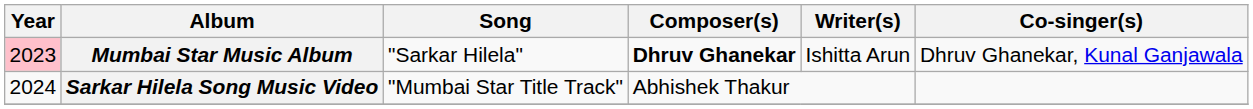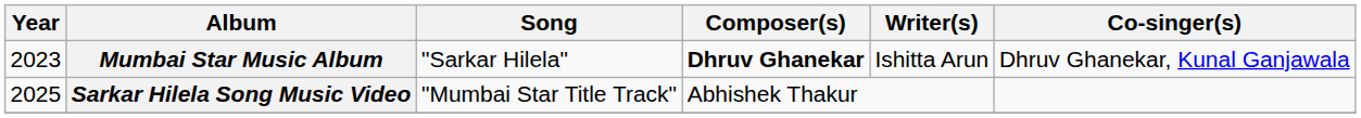 <table class="wikitable plainrowheaders">
 <tr>
 <th scope="col">Year</th>
 <th scope="col">Album</th>
 <th scope="col">Song</th>
 <th scope="col">Composer(s)</th>
 <th scope="col">Writer(s)</th>
 <th scope="col">Co-singer(s)</th>
 </tr>
 <tr>
-<td style="background: pink;">2023</td>
+<td>2023</td>
 <th><em>Mumbai Star Music Album</em></th>
 <td>"Sarkar Hilela"</td>
 <td><strong>Dhruv Ghanekar</strong></td>
 <td>Ishitta Arun</td>
 <td>Dhruv Ghanekar, <a href='#'>Kunal Ganjawala</a></td>
 </tr>
 <tr>
-<td>2024</td>
+<td>2025</td>
 <th><em>Sarkar Hilela Song Music Video </em></th>
 <td>"Mumbai Star Title Track"</td>
 <td colspan="2">Abhishek Thakur</td>
 <td></td>
 </tr>
 <tr>
 </tr>
 </table>
